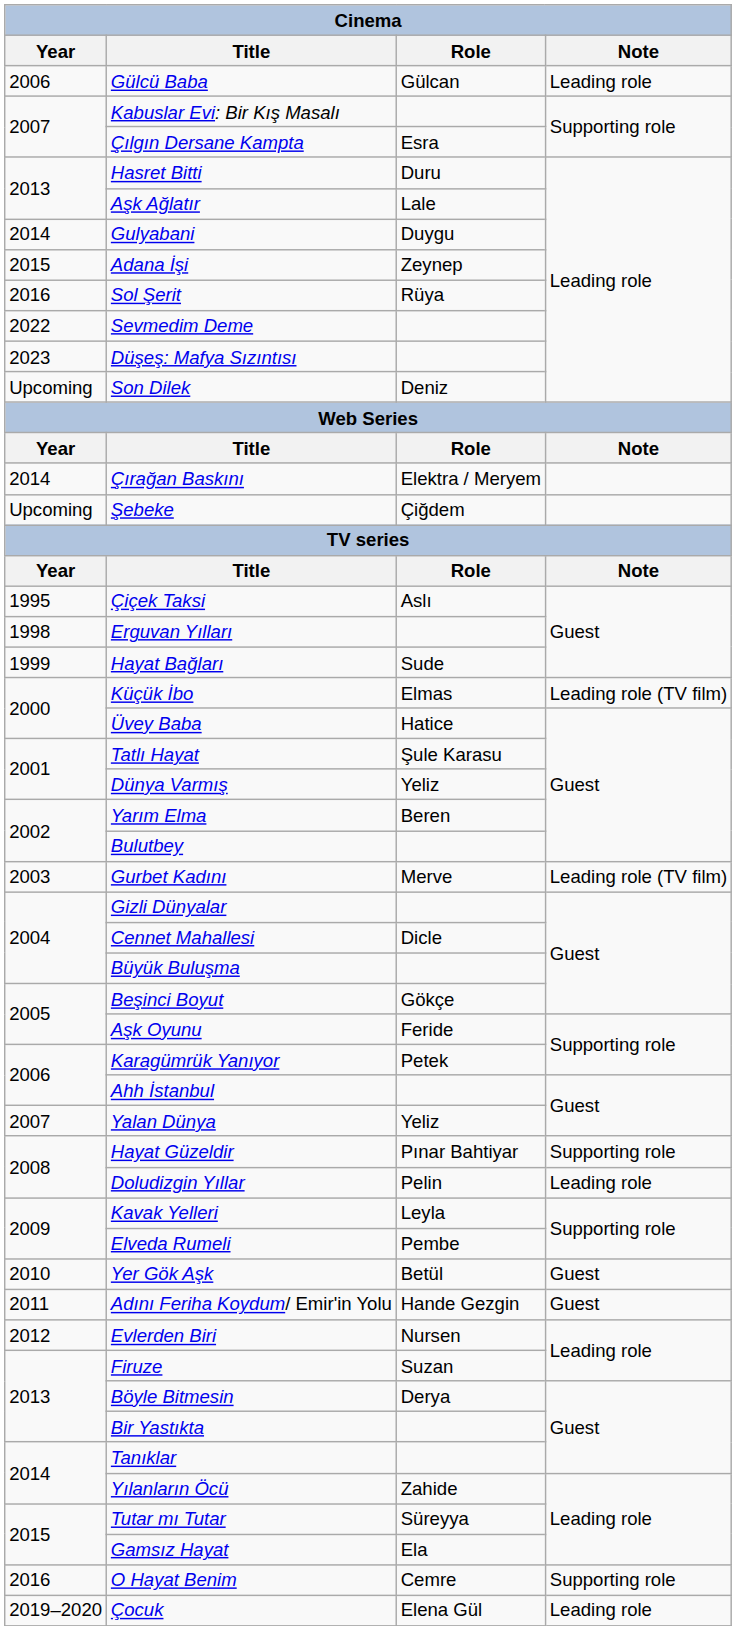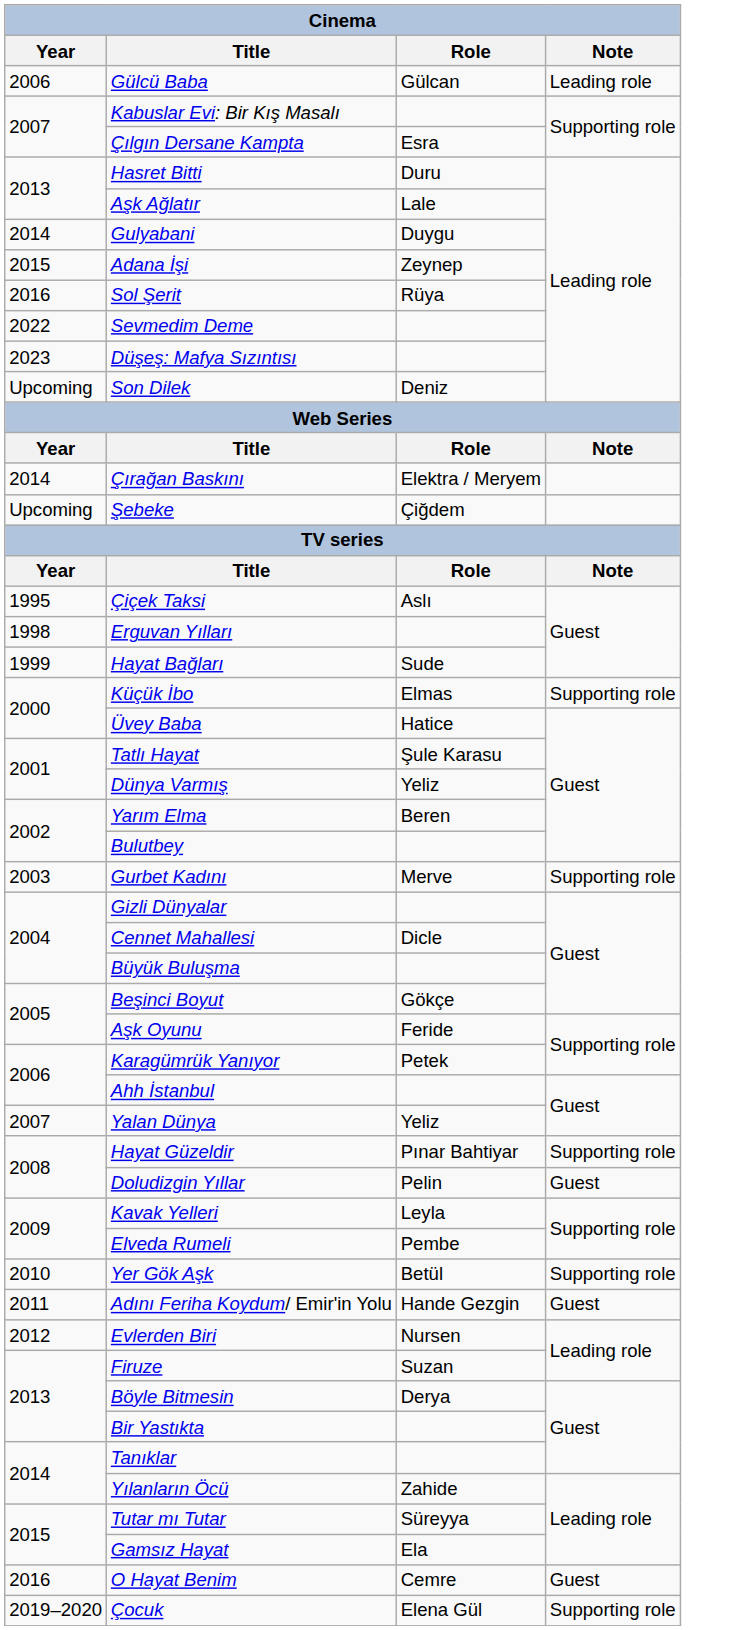 <table class="wikitable" style="font-size: 80%;">
 <tr>
 <th colspan="4" style="background:LightSteelBlue">Cinema</th>
 </tr>
 <tr>
 <th>Year</th>
 <th>Title</th>
 <th>Role</th>
 <th>Note</th>
 </tr>
 <tr>
 <td>2006</td>
 <td><em><a href='#'>Gülcü Baba</a></em></td>
 <td>Gülcan</td>
 <td>Leading role</td>
 </tr>
 <tr>
 <td rowspan="2">2007</td>
 <td><em><a href='#'>Kabuslar Evi</a>: Bir Kış Masalı</em></td>
 <td></td>
 <td rowspan="2">Supporting role</td>
 </tr>
 <tr>
 <td><em><a href='#'>Çılgın Dersane Kampta</a></em></td>
 <td>Esra</td>
 </tr>
 <tr>
 <td rowspan="2">2013</td>
 <td><em><a href='#'>Hasret Bitti</a></em></td>
 <td>Duru</td>
 <td rowspan="8">Leading role</td>
 </tr>
 <tr>
 <td><em><a href='#'>Aşk Ağlatır</a></em></td>
 <td>Lale</td>
 </tr>
 <tr>
 <td>2014</td>
 <td><em><a href='#'>Gulyabani</a></em></td>
 <td>Duygu</td>
 </tr>
 <tr>
 <td>2015</td>
 <td><em><a href='#'>Adana İşi</a></em></td>
 <td>Zeynep</td>
 </tr>
 <tr>
 <td>2016</td>
 <td><em><a href='#'>Sol Şerit</a></em></td>
 <td>Rüya</td>
 </tr>
 <tr>
 <td>2022</td>
 <td><em><a href='#'>Sevmedim Deme</a></em></td>
 <td></td>
 </tr>
 <tr>
 <td>2023</td>
 <td><em><a href='#'>Düşeş: Mafya Sızıntısı</a></em></td>
 <td></td>
 </tr>
 <tr>
 <td>Upcoming</td>
 <td><em><a href='#'>Son Dilek</a></em></td>
 <td>Deniz</td>
 </tr>
 <tr>
 <th colspan="4" style="background:LightSteelBlue">Web Series</th>
 </tr>
 <tr>
 <th>Year</th>
 <th>Title</th>
 <th>Role</th>
 <th>Note</th>
 </tr>
 <tr>
 <td>2014</td>
 <td><em><a href='#'>Çırağan Baskını</a></em></td>
 <td>Elektra / Meryem</td>
 <td></td>
 </tr>
 <tr>
 <td>Upcoming</td>
 <td><em><a href='#'>Şebeke</a></em></td>
 <td>Çiğdem</td>
 <td></td>
 </tr>
 <tr>
 <th colspan="4" style="background:LightSteelBlue">TV series</th>
 </tr>
 <tr>
 <th>Year</th>
 <th>Title</th>
 <th>Role</th>
 <th>Note</th>
 </tr>
 <tr>
 <td>1995</td>
 <td><em><a href='#'>Çiçek Taksi</a></em></td>
 <td>Aslı</td>
 <td rowspan="3">Guest</td>
 </tr>
 <tr>
 <td>1998</td>
 <td><em><a href='#'>Erguvan Yılları</a></em></td>
 <td></td>
 </tr>
 <tr>
 <td>1999</td>
 <td><em><a href='#'>Hayat Bağları</a></em></td>
 <td>Sude</td>
 </tr>
 <tr>
 <td rowspan="2">2000</td>
 <td><em><a href='#'>Küçük İbo</a></em></td>
 <td>Elmas</td>
-<td>Leading role (TV film)</td>
+<td>Supporting role</td>
 </tr>
 <tr>
 <td><em><a href='#'>Üvey Baba</a></em></td>
 <td>Hatice</td>
 <td rowspan="5">Guest</td>
 </tr>
 <tr>
 <td rowspan="2">2001</td>
 <td><em><a href='#'>Tatlı Hayat</a></em></td>
 <td>Şule Karasu</td>
 </tr>
 <tr>
 <td><em><a href='#'>Dünya Varmış</a></em></td>
 <td>Yeliz</td>
 </tr>
 <tr>
 <td rowspan="2">2002</td>
 <td><em><a href='#'>Yarım Elma</a></em></td>
 <td>Beren</td>
 </tr>
 <tr>
 <td><em><a href='#'>Bulutbey</a></em></td>
 <td></td>
 </tr>
 <tr>
 <td>2003</td>
 <td><em><a href='#'>Gurbet Kadını</a></em></td>
 <td>Merve</td>
-<td>Leading role (TV film)</td>
+<td>Supporting role</td>
 </tr>
 <tr>
 <td rowspan="3">2004</td>
 <td><em><a href='#'>Gizli Dünyalar</a></em></td>
 <td></td>
 <td rowspan="4">Guest</td>
 </tr>
 <tr>
 <td><em><a href='#'>Cennet Mahallesi</a></em></td>
 <td>Dicle</td>
 </tr>
 <tr>
 <td><em><a href='#'>Büyük Buluşma</a></em></td>
 <td></td>
 </tr>
 <tr>
 <td rowspan="2">2005</td>
 <td><em><a href='#'>Beşinci Boyut</a></em></td>
 <td>Gökçe</td>
 </tr>
 <tr>
 <td><em><a href='#'>Aşk Oyunu</a></em></td>
 <td>Feride</td>
 <td rowspan="2">Supporting role</td>
 </tr>
 <tr>
 <td rowspan="2">2006</td>
 <td><em><a href='#'>Karagümrük Yanıyor</a></em></td>
 <td>Petek</td>
 </tr>
 <tr>
 <td><em><a href='#'>Ahh İstanbul</a></em></td>
 <td></td>
 <td rowspan="2">Guest</td>
 </tr>
 <tr>
 <td>2007</td>
 <td><em><a href='#'>Yalan Dünya</a></em></td>
 <td>Yeliz</td>
 </tr>
 <tr>
 <td rowspan="2">2008</td>
 <td><em><a href='#'>Hayat Güzeldir</a></em></td>
 <td>Pınar Bahtiyar</td>
 <td>Supporting role</td>
 </tr>
 <tr>
 <td><em><a href='#'>Doludizgin Yıllar</a></em></td>
 <td>Pelin</td>
-<td>Leading role</td>
+<td>Guest</td>
 </tr>
 <tr>
 <td rowspan="2">2009</td>
 <td><em><a href='#'>Kavak Yelleri</a></em></td>
 <td>Leyla</td>
 <td rowspan="2">Supporting role</td>
 </tr>
 <tr>
 <td><em><a href='#'>Elveda Rumeli</a></em></td>
 <td>Pembe</td>
 </tr>
 <tr>
 <td>2010</td>
 <td><em><a href='#'>Yer Gök Aşk</a></em></td>
 <td>Betül</td>
-<td>Guest</td>
+<td>Supporting role</td>
 </tr>
 <tr>
 <td>2011</td>
 <td><em><a href='#'>Adını Feriha Koydum</a></em>/ Emir'in Yolu</td>
 <td>Hande Gezgin</td>
 <td>Guest</td>
 </tr>
 <tr>
 <td>2012</td>
 <td><em><a href='#'>Evlerden Biri</a></em></td>
 <td>Nursen</td>
 <td rowspan="2">Leading role</td>
 </tr>
 <tr>
 <td rowspan="3">2013</td>
 <td><em><a href='#'>Firuze</a></em></td>
 <td>Suzan</td>
 </tr>
 <tr>
 <td><em><a href='#'>Böyle Bitmesin</a></em></td>
 <td>Derya</td>
 <td rowspan="3">Guest</td>
 </tr>
 <tr>
 <td><em><a href='#'>Bir Yastıkta</a></em></td>
 <td></td>
 </tr>
 <tr>
 <td rowspan="2">2014</td>
 <td><em><a href='#'>Tanıklar</a></em></td>
 </tr>
 <tr>
 <td><em><a href='#'>Yılanların Öcü</a></em></td>
 <td>Zahide</td>
 <td rowspan="3">Leading role</td>
 </tr>
 <tr>
 <td rowspan="2">2015</td>
 <td><em><a href='#'>Tutar mı Tutar</a></em></td>
 <td>Süreyya</td>
 </tr>
 <tr>
 <td><em><a href='#'>Gamsız Hayat</a></em></td>
 <td>Ela</td>
 </tr>
 <tr>
 <td>2016</td>
 <td><em><a href='#'>O Hayat Benim</a></em></td>
 <td>Cemre</td>
-<td>Supporting role</td>
+<td>Guest</td>
 </tr>
 <tr>
 <td>2019–2020</td>
 <td><em><a href='#'>Çocuk</a></em></td>
 <td>Elena Gül</td>
-<td>Leading role</td>
+<td>Supporting role</td>
 </tr>
 </table>
